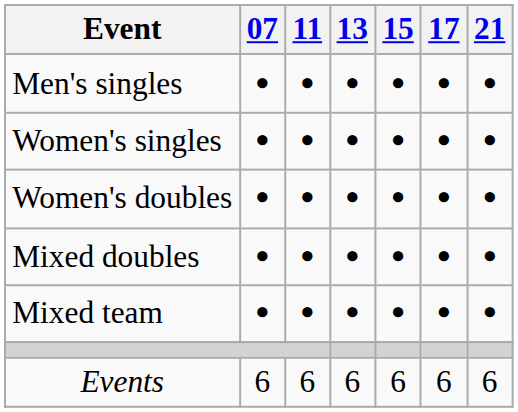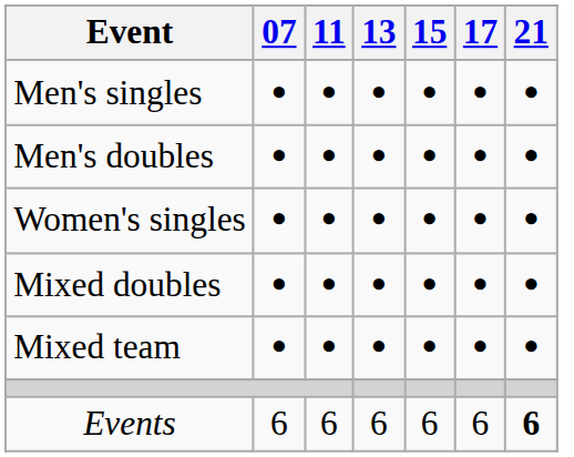 <table class="wikitable" style="text-align:center">
 <tr>
 <th>Event</th>
 <th><a href='#'>07</a></th>
 <th><a href='#'>11</a></th>
 <th><a href='#'>13</a></th>
 <th><a href='#'>15</a></th>
 <th><a href='#'>17</a></th>
 <th><a href='#'>21</a></th>
 </tr>
 <tr>
 <td align=left>Men's singles</td>
 <td><big><strong>•</strong></big></td>
 <td><big><strong>•</strong></big></td>
 <td><big><strong>•</strong></big></td>
 <td><big><strong>•</strong></big></td>
 <td><big><strong>•</strong></big></td>
 <td><big><strong>•</strong></big></td>
 </tr>
 <tr>
-<td align=left>Women's singles</td>
+<td align=left>Men's doubles</td>
 <td><big><strong>•</strong></big></td>
 <td><big><strong>•</strong></big></td>
 <td><big><strong>•</strong></big></td>
 <td><big><strong>•</strong></big></td>
 <td><big><strong>•</strong></big></td>
 <td><big><strong>•</strong></big></td>
 </tr>
 <tr>
-<td align=left>Women's doubles</td>
+<td align=left>Women's singles</td>
 <td><big><strong>•</strong></big></td>
 <td><big><strong>•</strong></big></td>
 <td><big><strong>•</strong></big></td>
 <td><big><strong>•</strong></big></td>
 <td><big><strong>•</strong></big></td>
 <td><big><strong>•</strong></big></td>
 </tr>
 <tr>
 <td align=left>Mixed doubles</td>
 <td><big><strong>•</strong></big></td>
 <td><big><strong>•</strong></big></td>
 <td><big><strong>•</strong></big></td>
 <td><big><strong>•</strong></big></td>
 <td><big><strong>•</strong></big></td>
 <td><big><strong>•</strong></big></td>
 </tr>
 <tr>
 <td align=left>Mixed team</td>
 <td><big><strong>•</strong></big></td>
 <td><big><strong>•</strong></big></td>
 <td><big><strong>•</strong></big></td>
 <td><big><strong>•</strong></big></td>
 <td><big><strong>•</strong></big></td>
 <td><big><strong>•</strong></big></td>
 </tr>
 <tr>
 </tr>
 <tr bgcolor=lightgray>
 <td colspan=3></td>
 <td></td>
 <td></td>
 <td></td>
 <td></td>
 </tr>
 <tr>
 <td><em>Events</em></td>
 <td>6</td>
 <td>6</td>
 <td>6</td>
 <td>6</td>
 <td>6</td>
-<td>6</td>
+<td><strong>6</strong></td>
 </tr>
 </table>
